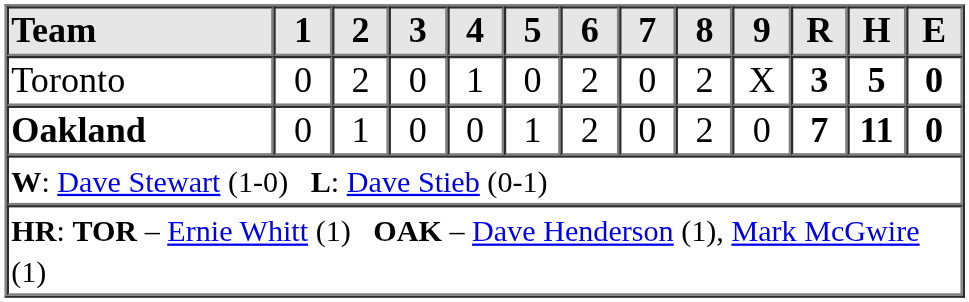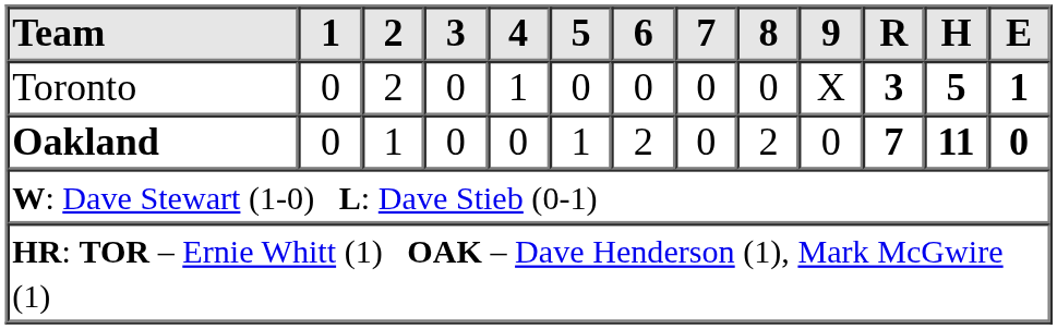 <table border=1 cellspacing=0 width=425 style="margin-left:3em;">
 <tr style="text-align:center; background-color:#e6e6e6;">
 <th align=left width=28%>Team</th>
 <th width=6%>1</th>
 <th width=6%>2</th>
 <th width=6%>3</th>
 <th width=6%>4</th>
 <th width=6%>5</th>
 <th width=6%>6</th>
 <th width=6%>7</th>
 <th width=6%>8</th>
 <th width=6%>9</th>
 <th width=6%>R</th>
 <th width=6%>H</th>
 <th width=6%>E</th>
 </tr>
 <tr style="text-align:center;">
 <td align=left>Toronto</td>
 <td>0</td>
 <td>2</td>
 <td>0</td>
 <td>1</td>
 <td>0</td>
-<td>2</td>
 <td>0</td>
-<td>2</td>
+<td>0</td>
+<td>0</td>
 <td>X</td>
 <td><strong>3</strong></td>
 <td><strong>5</strong></td>
-<td><strong>0</strong></td>
+<td><strong>1</strong></td>
 </tr>
 <tr style="text-align:center;">
 <td align=left><strong>Oakland</strong></td>
 <td>0</td>
 <td>1</td>
 <td>0</td>
 <td>0</td>
 <td>1</td>
 <td>2</td>
 <td>0</td>
 <td>2</td>
 <td>0</td>
 <td><strong>7</strong></td>
 <td><strong>11</strong></td>
 <td><strong>0</strong></td>
 </tr>
 <tr style="text-align:left;">
 <td colspan=13><small><strong>W</strong>: <a href='#'>Dave Stewart</a> (1-0)   <strong>L</strong>: <a href='#'>Dave Stieb</a> (0-1)  </small></td>
 </tr>
 <tr style="text-align:left;">
 <td colspan=13><small><strong>HR</strong>: <strong>TOR</strong> – <a href='#'>Ernie Whitt</a> (1)   <strong>OAK</strong> – <a href='#'>Dave Henderson</a> (1), <a href='#'>Mark McGwire</a> (1)</small></td>
 </tr>
 </table>
